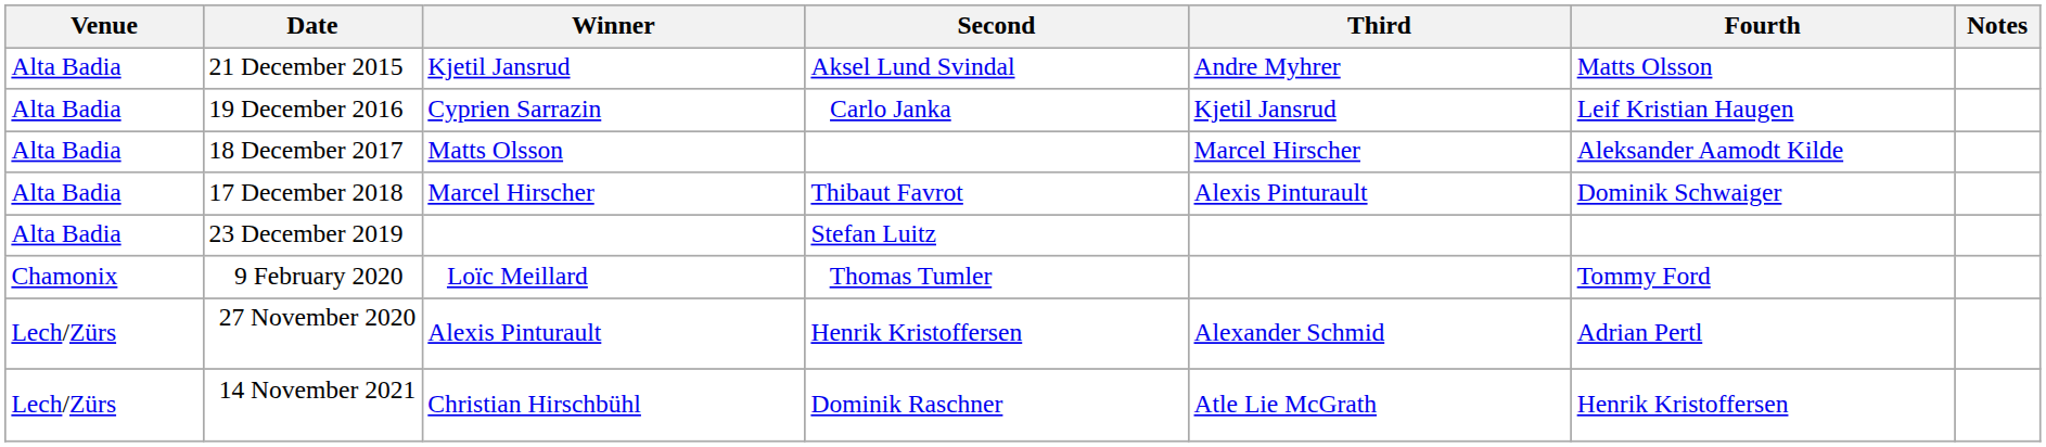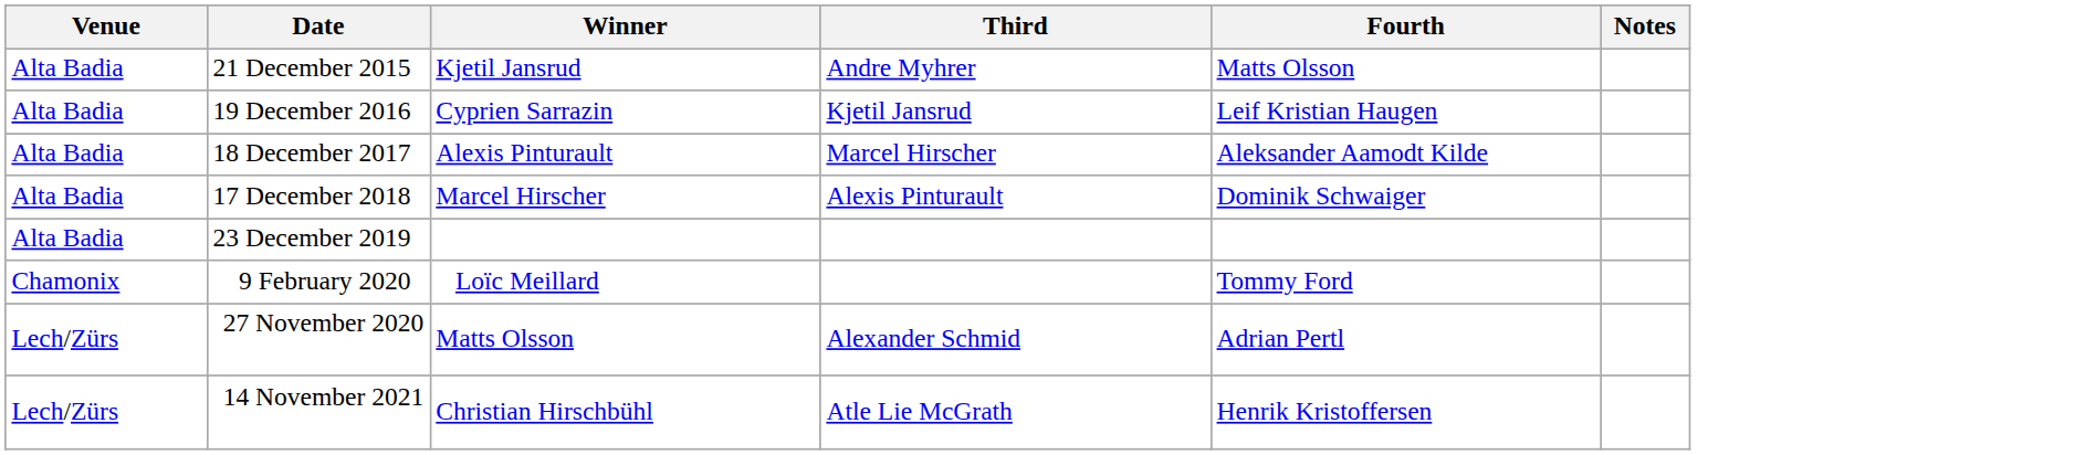 <table class="wikitable plainrowheaders" style="background:#fff; font-size:86%; line-height:16px; border:grey solid 1px; border-collapse:collapse">
 <tr>
 <th style="width:100px">Venue</th>
 <th style="width:110px">Date</th>
 <th style="width:200px">Winner</th>
-<th style="width:200px">Second</th>
 <th style="width:200px">Third</th>
 <th style="width:200px">Fourth</th>
 <th style="width:40px">Notes</th>
 </tr>
 <tr>
 <td style="white-space:nowrap;"> <a href='#'>Alta Badia</a></td>
 <td style="white-space:nowrap;" align=right>21 December 2015  </td>
 <td style="white-space:nowrap;"> <a href='#'>Kjetil Jansrud</a></td>
-<td style="white-space:nowrap;"> <a href='#'>Aksel Lund Svindal</a></td>
 <td style="white-space:nowrap;"> <a href='#'>Andre Myhrer</a></td>
 <td> <a href='#'>Matts Olsson</a></td>
 <td></td>
 </tr>
 <tr>
 <td> <a href='#'>Alta Badia</a></td>
 <td align=right>19 December 2016  </td>
 <td> <a href='#'>Cyprien Sarrazin</a></td>
-<td>   <a href='#'>Carlo Janka</a></td>
 <td> <a href='#'>Kjetil Jansrud</a></td>
 <td> <a href='#'>Leif Kristian Haugen</a></td>
 <td></td>
 </tr>
 <tr>
 <td> <a href='#'>Alta Badia</a></td>
 <td align=right>18 December 2017  </td>
-<td> <a href='#'>Matts Olsson</a></td>
-<td></td>
+<td> <a href='#'>Alexis Pinturault</a></td>
 <td> <a href='#'>Marcel Hirscher</a></td>
 <td> <a href='#'>Aleksander Aamodt Kilde</a></td>
 <td></td>
 </tr>
 <tr>
 <td> <a href='#'>Alta Badia</a></td>
 <td align=right>17 December 2018  </td>
 <td> <a href='#'>Marcel Hirscher</a></td>
-<td> <a href='#'>Thibaut Favrot</a></td>
 <td> <a href='#'>Alexis Pinturault</a></td>
 <td style="white-space:nowrap;"> <a href='#'>Dominik Schwaiger</a>  </td>
 <td></td>
 </tr>
 <tr>
 <td> <a href='#'>Alta Badia</a></td>
 <td align=right>23 December 2019  </td>
 <td></td>
-<td> <a href='#'>Stefan Luitz</a></td>
 <td></td>
 <td></td>
 <td></td>
 </tr>
 <tr>
 <td> <a href='#'>Chamonix</a></td>
 <td align=right>9 February 2020  </td>
 <td>   <a href='#'>Loïc Meillard</a></td>
-<td>   <a href='#'>Thomas Tumler</a></td>
 <td></td>
 <td> <a href='#'>Tommy Ford</a></td>
 <td></td>
 </tr>
 <tr>
 <td> <a href='#'>Lech</a>/<a href='#'>Zürs</a></td>
 <td align=right>27 November 2020  </td>
-<td> <a href='#'>Alexis Pinturault</a></td>
-<td> <a href='#'>Henrik Kristoffersen</a></td>
+<td> <a href='#'>Matts Olsson</a></td>
 <td> <a href='#'>Alexander Schmid</a></td>
 <td> <a href='#'>Adrian Pertl</a></td>
 <td></td>
 </tr>
 <tr>
 <td> <a href='#'>Lech</a>/<a href='#'>Zürs</a></td>
 <td align=right>14 November 2021  </td>
 <td> <a href='#'>Christian Hirschbühl</a></td>
-<td> <a href='#'>Dominik Raschner</a></td>
 <td> <a href='#'>Atle Lie McGrath</a></td>
 <td> <a href='#'>Henrik Kristoffersen</a></td>
 <td></td>
 </tr>
 </table>
